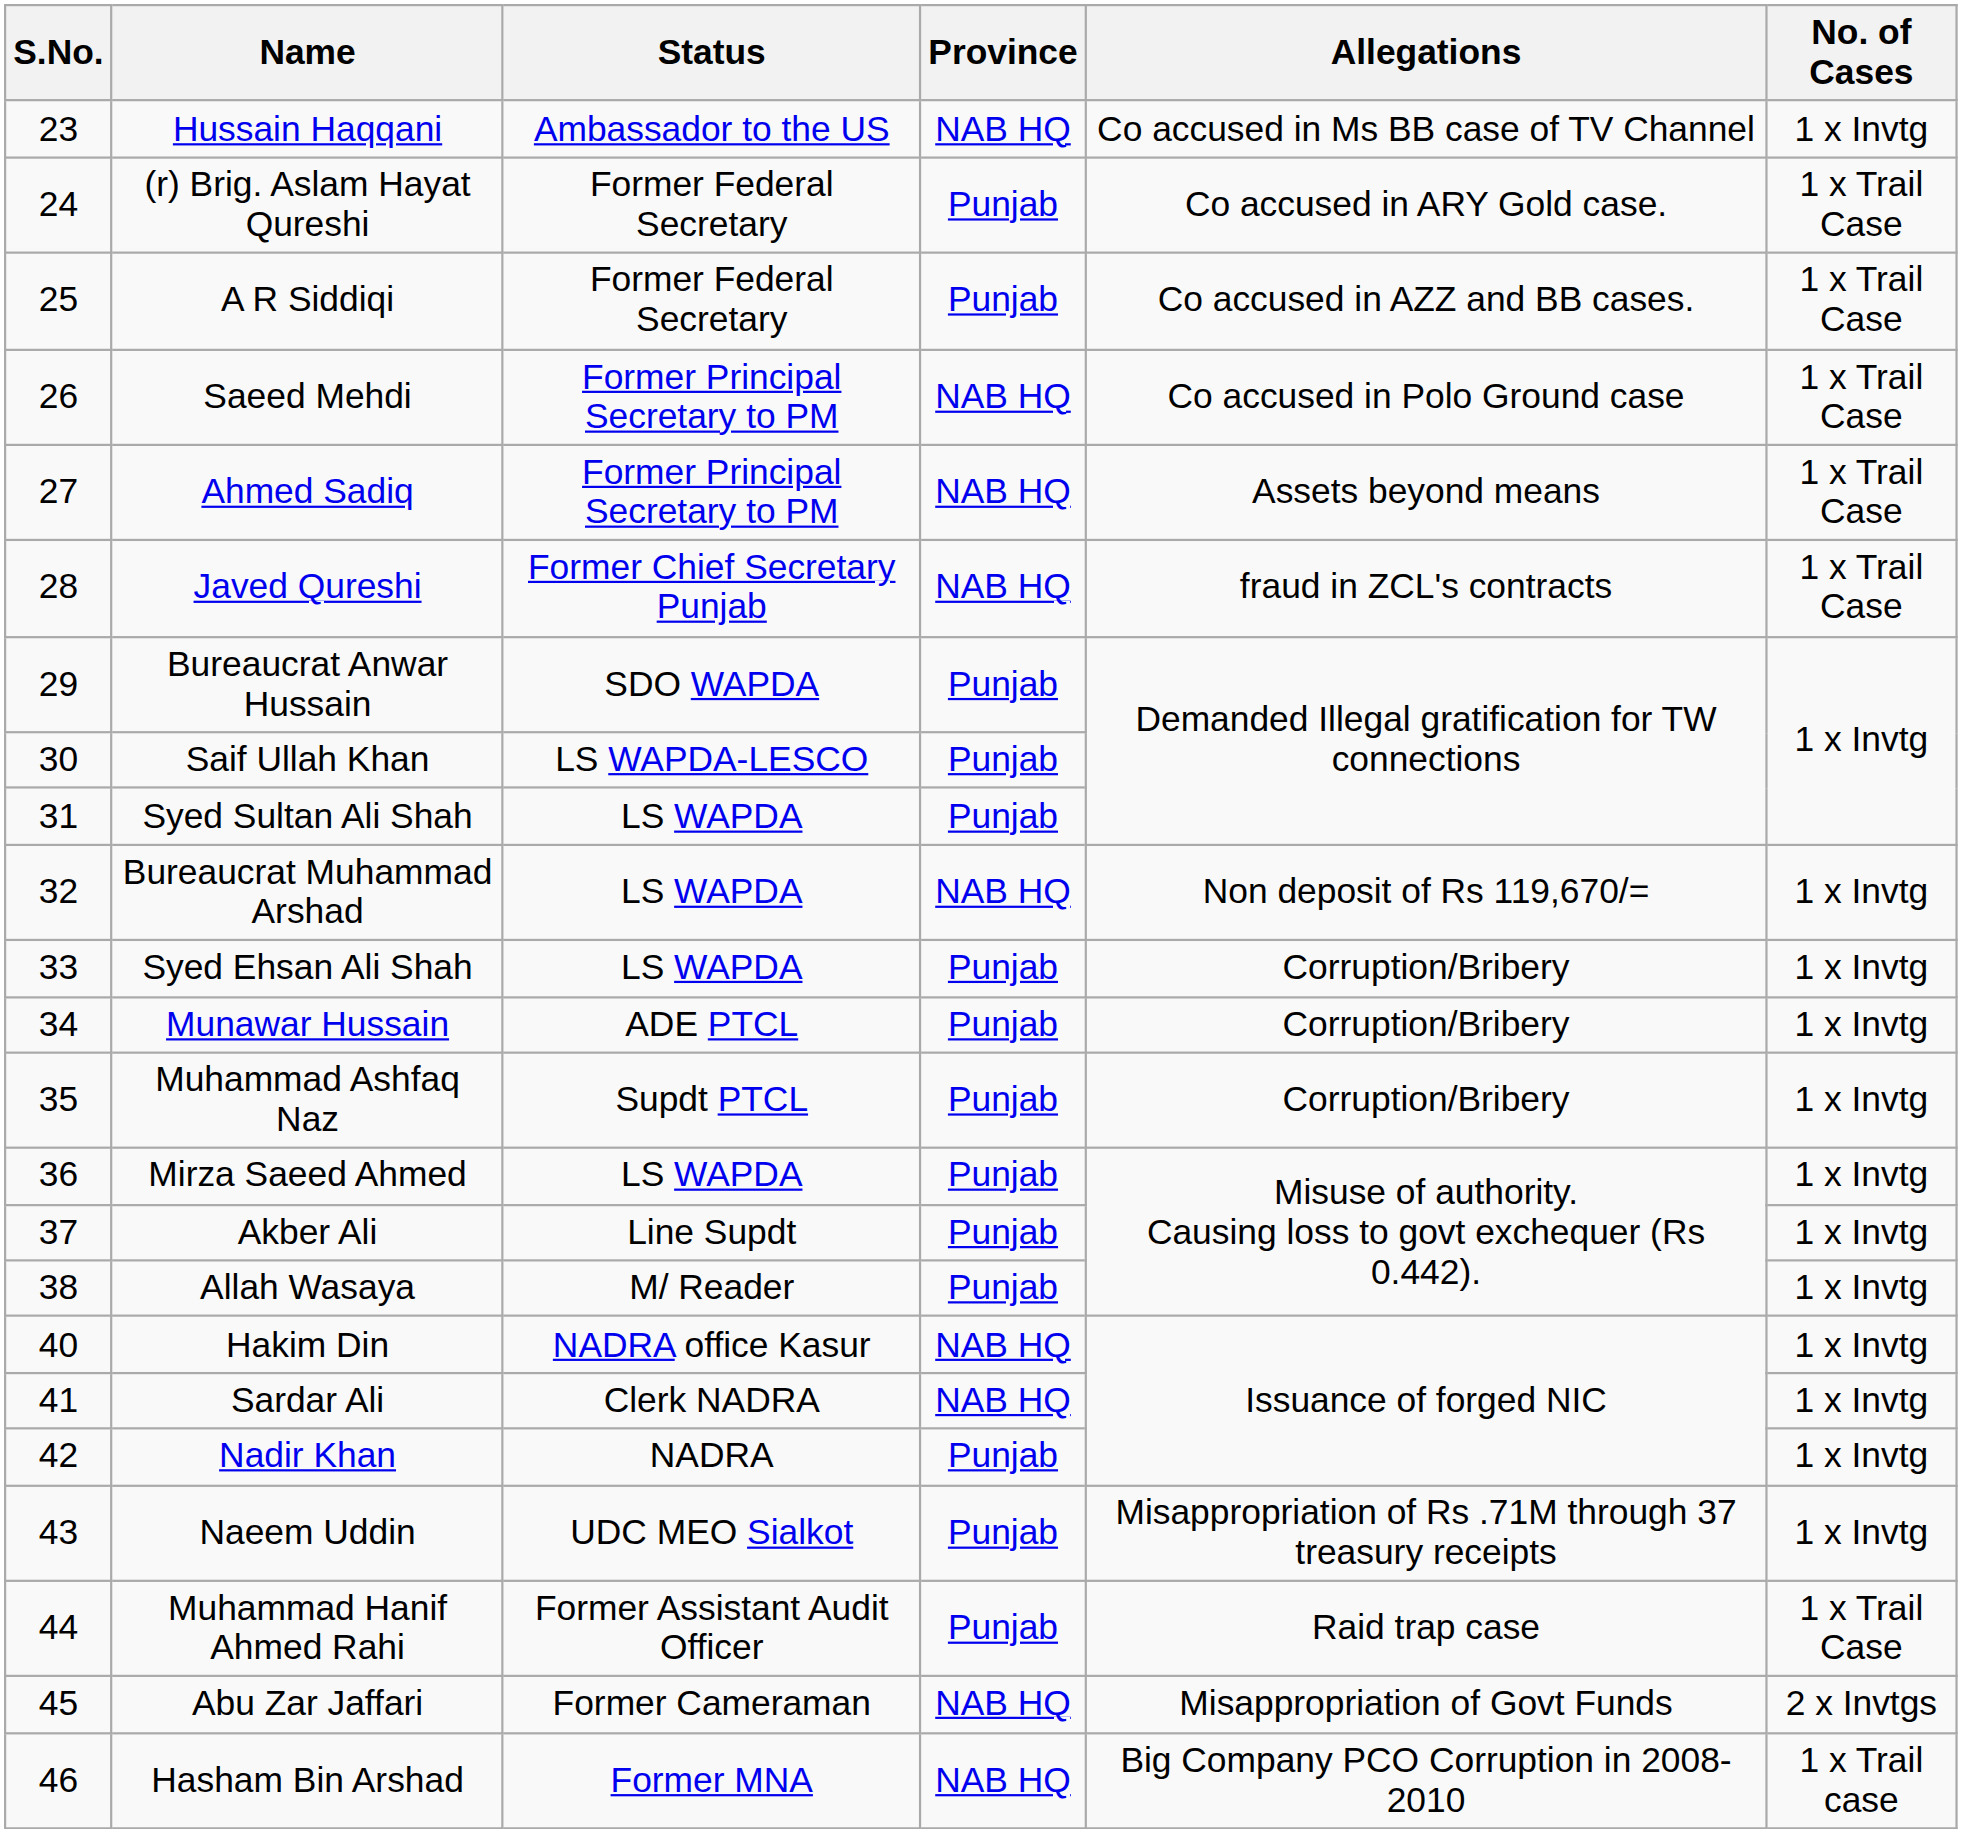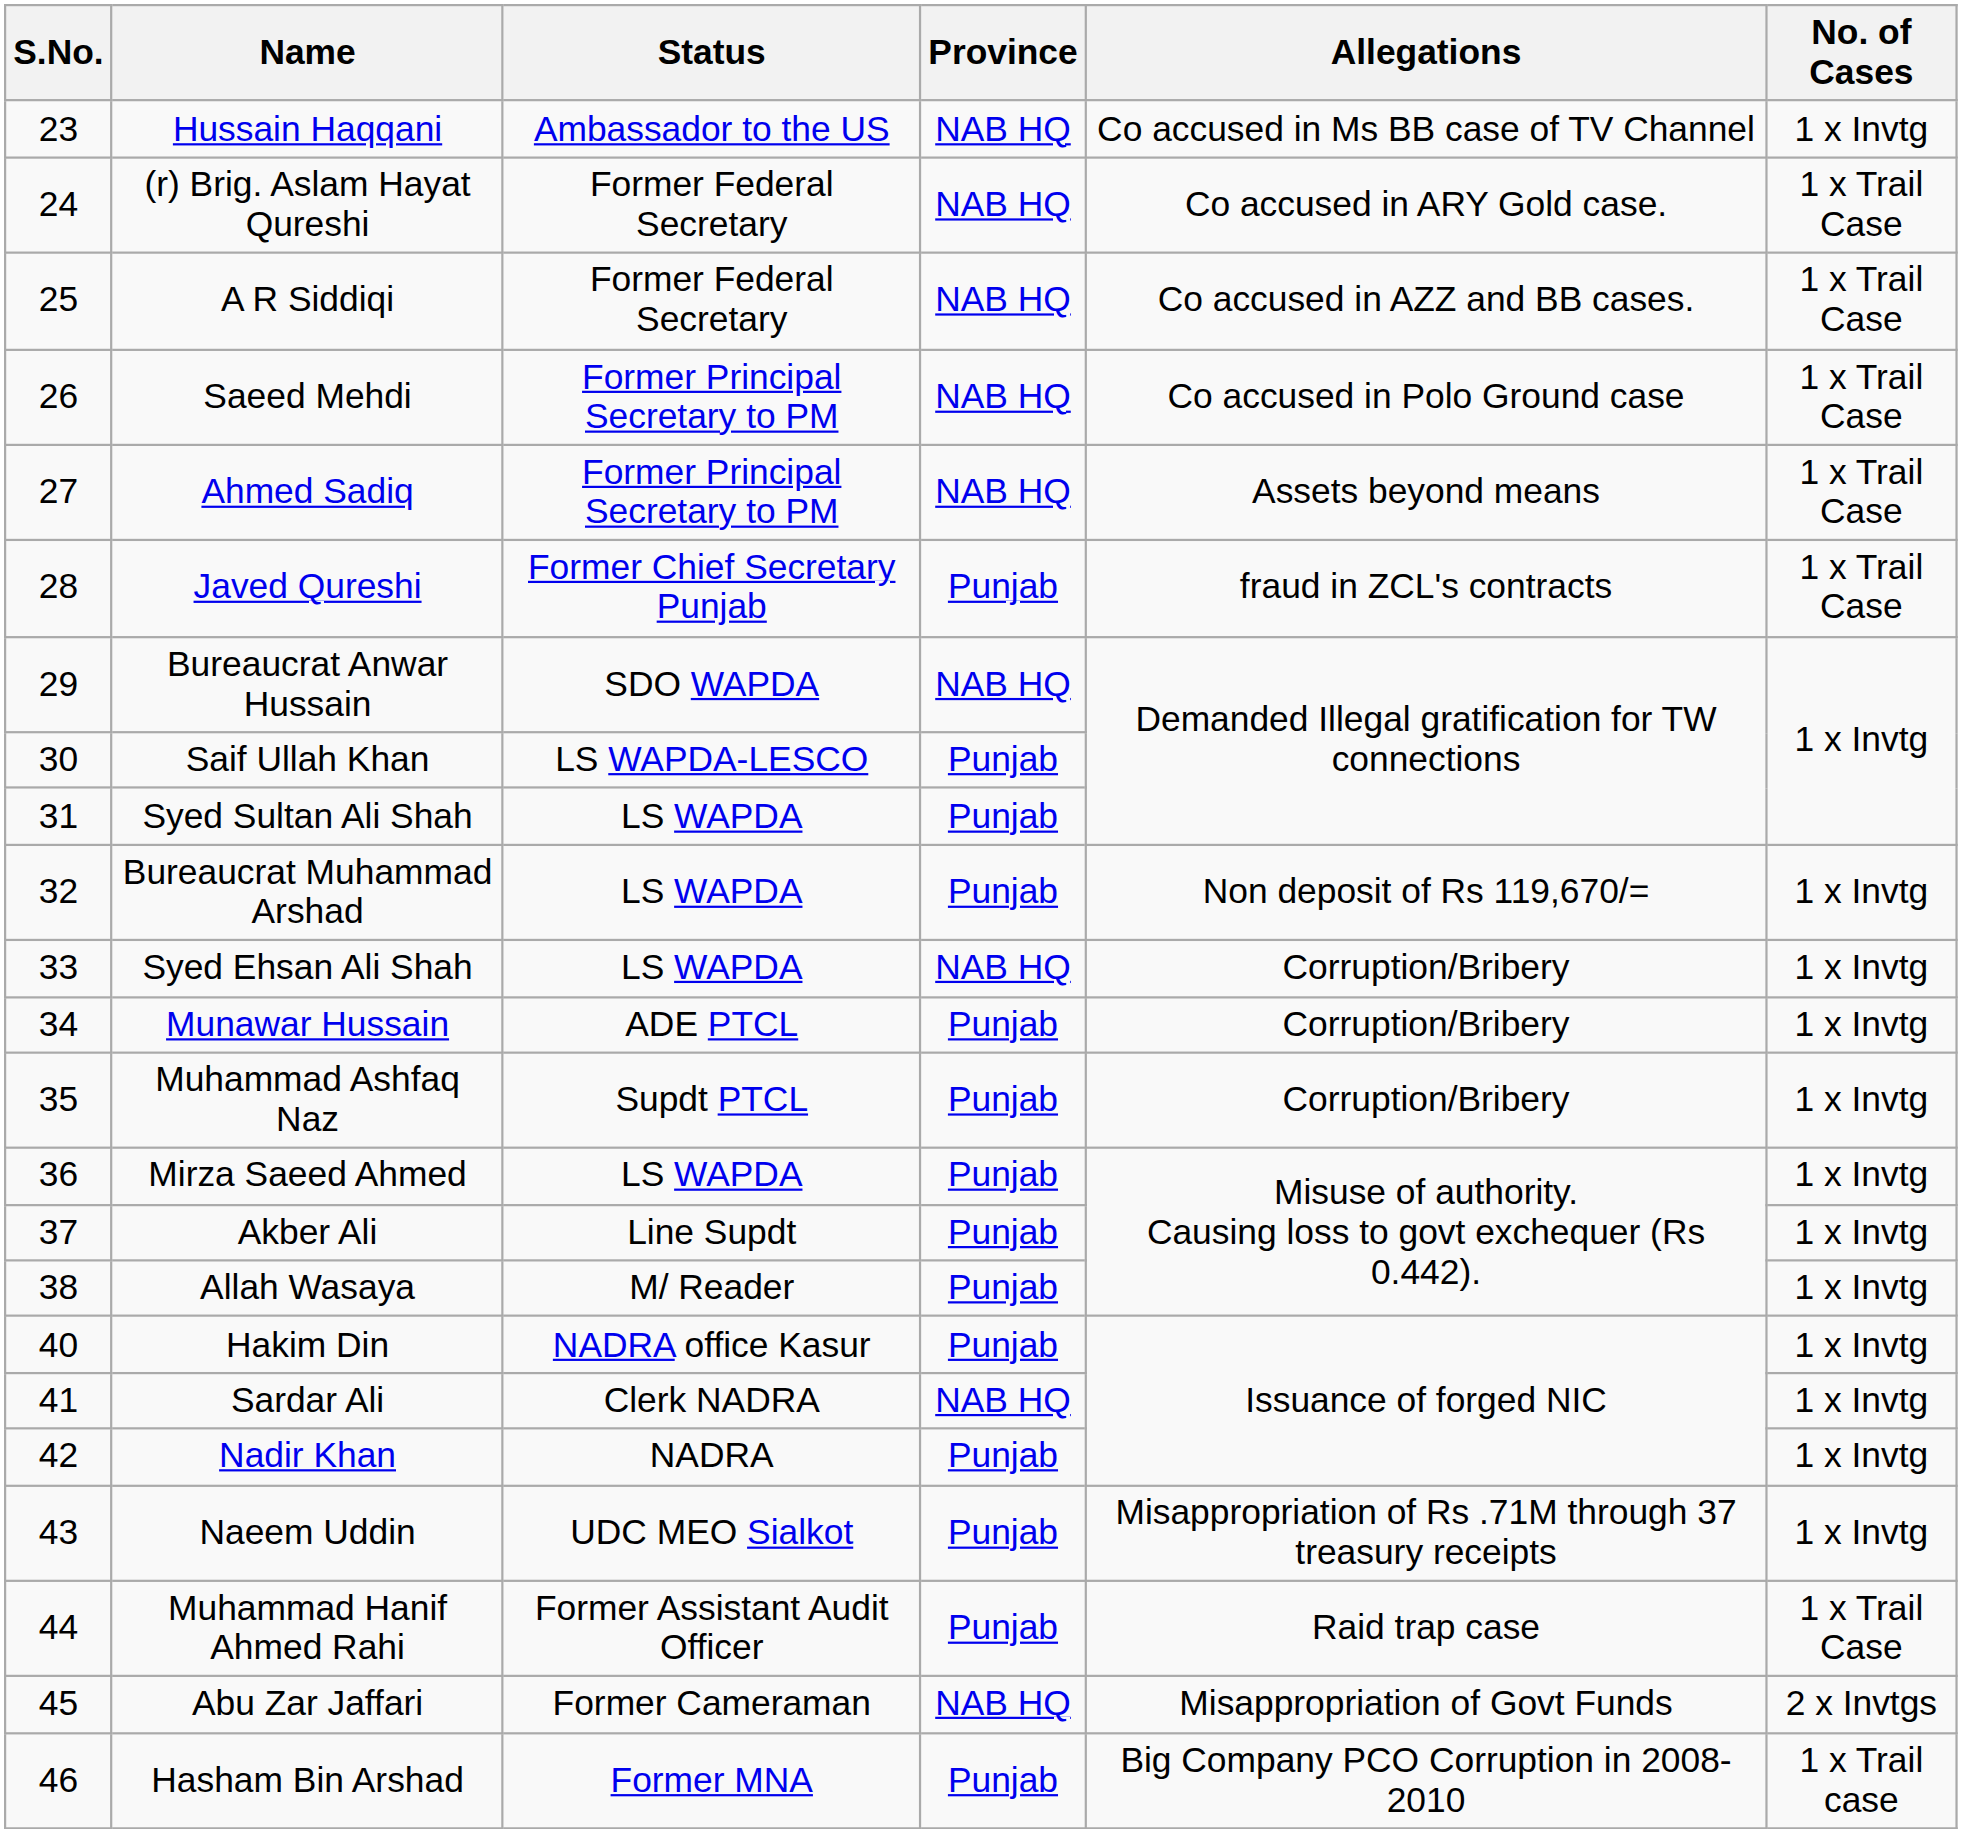 <table border=1 class="wikitable sortable" width="100%" align="center">
 <tr>
 <th scope="col">S.No.</th>
 <th scope="col">Name</th>
 <th scope="col">Status</th>
 <th scope="col">Province</th>
 <th scope="col">Allegations</th>
 <th scope="col">No. of Cases</th>
 </tr>
 <tr>
 <td align=center>23</td>
 <td align=center><a href='#'>Hussain Haqqani</a></td>
 <td align=center><a href='#'>Ambassador to the US</a></td>
 <td align=center><a href='#'>NAB HQ</a></td>
 <td align=center>Co accused in Ms BB case of TV Channel</td>
 <td align=center>1 x Invtg</td>
 </tr>
 <tr>
 <td align=center>24</td>
 <td align=center>(r) Brig. Aslam Hayat Qureshi</td>
 <td align=center>Former Federal Secretary</td>
-<td align=center><a href='#'>Punjab</a></td>
+<td align=center><a href='#'>NAB HQ</a></td>
 <td align=center>Co accused in ARY Gold case.</td>
 <td align=center>1 x Trail Case</td>
 </tr>
 <tr>
 <td align=center>25</td>
 <td align=center>A R Siddiqi</td>
 <td align=center>Former Federal Secretary</td>
-<td align=center><a href='#'>Punjab</a></td>
+<td align=center><a href='#'>NAB HQ</a></td>
 <td align=center>Co accused in AZZ and BB cases.</td>
 <td align=center>1 x Trail Case</td>
 </tr>
 <tr>
 <td align=center>26</td>
 <td align=center>Saeed Mehdi</td>
 <td align=center><a href='#'>Former Principal Secretary to PM</a></td>
 <td align=center><a href='#'>NAB HQ</a></td>
 <td align=center>Co accused in Polo Ground case</td>
 <td align=center>1 x Trail Case</td>
 </tr>
 <tr>
 <td align=center>27</td>
 <td align=center><a href='#'>Ahmed Sadiq</a></td>
 <td align=center><a href='#'>Former Principal Secretary to PM</a></td>
 <td align=center><a href='#'>NAB HQ</a></td>
 <td align=center>Assets beyond means</td>
 <td align=center>1 x Trail Case</td>
 </tr>
 <tr>
 <td align=center>28</td>
 <td align=center><a href='#'>Javed Qureshi</a></td>
 <td align=center><a href='#'>Former Chief Secretary Punjab</a></td>
-<td align=center><a href='#'>NAB HQ</a></td>
+<td align=center><a href='#'>Punjab</a></td>
 <td align=center>fraud in ZCL's contracts</td>
 <td align=center>1 x Trail Case</td>
 </tr>
 <tr>
 <td align=center>29</td>
 <td align=center>Bureaucrat Anwar Hussain</td>
 <td align=center>SDO <a href='#'>WAPDA</a></td>
-<td align=center><a href='#'>Punjab</a></td>
+<td align=center><a href='#'>NAB HQ</a></td>
 <td align=center rowspan=3>Demanded Illegal gratification for TW connections</td>
 <td align=center rowspan=3>1 x Invtg</td>
 </tr>
 <tr>
 <td align=center>30</td>
 <td align=center>Saif Ullah Khan</td>
 <td align=center>LS <a href='#'>WAPDA-LESCO</a></td>
 <td align=center><a href='#'>Punjab</a></td>
 </tr>
 <tr>
 <td align=center>31</td>
 <td align=center>Syed Sultan Ali Shah</td>
 <td align=center>LS <a href='#'>WAPDA</a></td>
 <td align=center><a href='#'>Punjab</a></td>
 </tr>
 <tr>
 <td align=center>32</td>
 <td align=center>Bureaucrat Muhammad Arshad</td>
 <td align=center>LS <a href='#'>WAPDA</a></td>
-<td align=center><a href='#'>NAB HQ</a></td>
+<td align=center><a href='#'>Punjab</a></td>
 <td align=center>Non deposit of Rs 119,670/=</td>
 <td align=center>1 x Invtg</td>
 </tr>
 <tr>
 <td align=center>33</td>
 <td align=center>Syed Ehsan Ali Shah</td>
 <td align=center>LS <a href='#'>WAPDA</a></td>
-<td align=center><a href='#'>Punjab</a></td>
+<td align=center><a href='#'>NAB HQ</a></td>
 <td align=center>Corruption/Bribery</td>
 <td align=center>1 x Invtg</td>
 </tr>
 <tr>
 <td align=center>34</td>
 <td align=center><a href='#'>Munawar Hussain</a></td>
 <td align=center>ADE <a href='#'>PTCL</a></td>
 <td align=center><a href='#'>Punjab</a></td>
 <td align=center>Corruption/Bribery</td>
 <td align=center>1 x Invtg</td>
 </tr>
 <tr>
 <td align=center>35</td>
 <td align=center>Muhammad Ashfaq Naz</td>
 <td align=center>Supdt <a href='#'>PTCL</a></td>
 <td align=center><a href='#'>Punjab</a></td>
 <td align=center>Corruption/Bribery</td>
 <td align=center>1 x Invtg</td>
 </tr>
 <tr>
 <td align=center>36</td>
 <td align=center>Mirza Saeed Ahmed</td>
 <td align=center>LS <a href='#'>WAPDA</a></td>
 <td align=center><a href='#'>Punjab</a></td>
 <td align=center rowspan=3>Misuse of authority.<br>Causing loss to govt exchequer (Rs 0.442).</td>
 <td align=center>1 x Invtg</td>
 </tr>
 <tr>
 <td align=center>37</td>
 <td align=center>Akber Ali</td>
 <td align=center>Line Supdt</td>
 <td align=center><a href='#'>Punjab</a></td>
 <td align=center>1 x Invtg</td>
 </tr>
 <tr>
 <td align=center>38</td>
 <td align=center>Allah Wasaya</td>
 <td align=center>M/ Reader</td>
 <td align=center><a href='#'>Punjab</a></td>
 <td align=center>1 x Invtg</td>
 </tr>
 <tr>
 <td align=center>40</td>
 <td align=center>Hakim Din</td>
 <td align=center><a href='#'>NADRA</a> office Kasur</td>
-<td align=center><a href='#'>NAB HQ</a></td>
+<td align=center><a href='#'>Punjab</a></td>
 <td align=center rowspan=3>Issuance of forged NIC</td>
 <td align=center>1 x Invtg</td>
 </tr>
 <tr>
 <td align=center>41</td>
 <td align=center>Sardar Ali</td>
 <td align=center>Clerk NADRA</td>
 <td align=center><a href='#'>NAB HQ</a></td>
 <td align=center>1 x Invtg</td>
 </tr>
 <tr>
 <td align=center>42</td>
 <td align=center><a href='#'>Nadir Khan</a></td>
 <td align=center>NADRA</td>
 <td align=center><a href='#'>Punjab</a></td>
 <td align=center>1 x Invtg</td>
 </tr>
 <tr>
 <td align=center>43</td>
 <td align=center>Naeem Uddin</td>
 <td align=center>UDC MEO <a href='#'>Sialkot</a></td>
 <td align=center><a href='#'>Punjab</a></td>
 <td align=center>Misappropriation of Rs .71M through 37 treasury receipts</td>
 <td align=center>1 x Invtg</td>
 </tr>
 <tr>
 <td align=center>44</td>
 <td align=center>Muhammad Hanif Ahmed Rahi</td>
 <td align=center>Former Assistant Audit Officer</td>
 <td align=center><a href='#'>Punjab</a></td>
 <td align=center>Raid trap case</td>
 <td align=center>1 x Trail Case</td>
 </tr>
 <tr>
 <td align=center>45</td>
 <td align=center>Abu Zar Jaffari</td>
 <td align=center>Former Cameraman</td>
 <td align=center><a href='#'>NAB HQ</a></td>
 <td align=center>Misappropriation of Govt Funds</td>
 <td align=center>2 x Invtgs</td>
 </tr>
 <tr>
 <td align=center>46</td>
 <td align=center>Hasham Bin Arshad</td>
 <td align=center><a href='#'>Former MNA</a></td>
-<td align=center><a href='#'>NAB HQ</a></td>
+<td align=center><a href='#'>Punjab</a></td>
 <td align=center>Big Company PCO Corruption in 2008-2010</td>
 <td align=center>1 x Trail case</td>
 </tr>
 </table>
